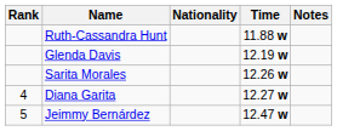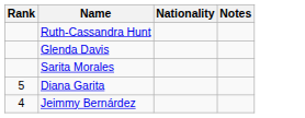 <table class="wikitable sortable" style="text-align:center">
 <tr>
 <th>Rank</th>
 <th>Name</th>
 <th>Nationality</th>
-<th>Time</th>
 <th>Notes</th>
 </tr>
 <tr>
 <td></td>
 <td align=left><a href='#'>Ruth-Cassandra Hunt</a></td>
 <td align=left></td>
-<td>11.88 <strong>w</strong></td>
 <td></td>
 </tr>
 <tr>
 <td></td>
 <td align=left><a href='#'>Glenda Davis</a></td>
 <td align=left></td>
-<td>12.19 <strong>w</strong></td>
 <td></td>
 </tr>
 <tr>
 <td></td>
 <td align=left><a href='#'>Sarita Morales</a></td>
 <td align=left></td>
-<td>12.26 <strong>w</strong></td>
+<td></td>
+</tr>
+<tr>
+<td>5</td>
+<td align=left><a href='#'>Diana Garita</a></td>
+<td align=left></td>
 <td></td>
 </tr>
 <tr>
 <td>4</td>
-<td align=left><a href='#'>Diana Garita</a></td>
-<td align=left></td>
-<td>12.27 <strong>w</strong></td>
-<td></td>
-</tr>
-<tr>
-<td>5</td>
 <td align=left><a href='#'>Jeimmy Bernárdez</a></td>
 <td align=left></td>
-<td>12.47 <strong>w</strong></td>
 <td></td>
 </tr>
 </table>
